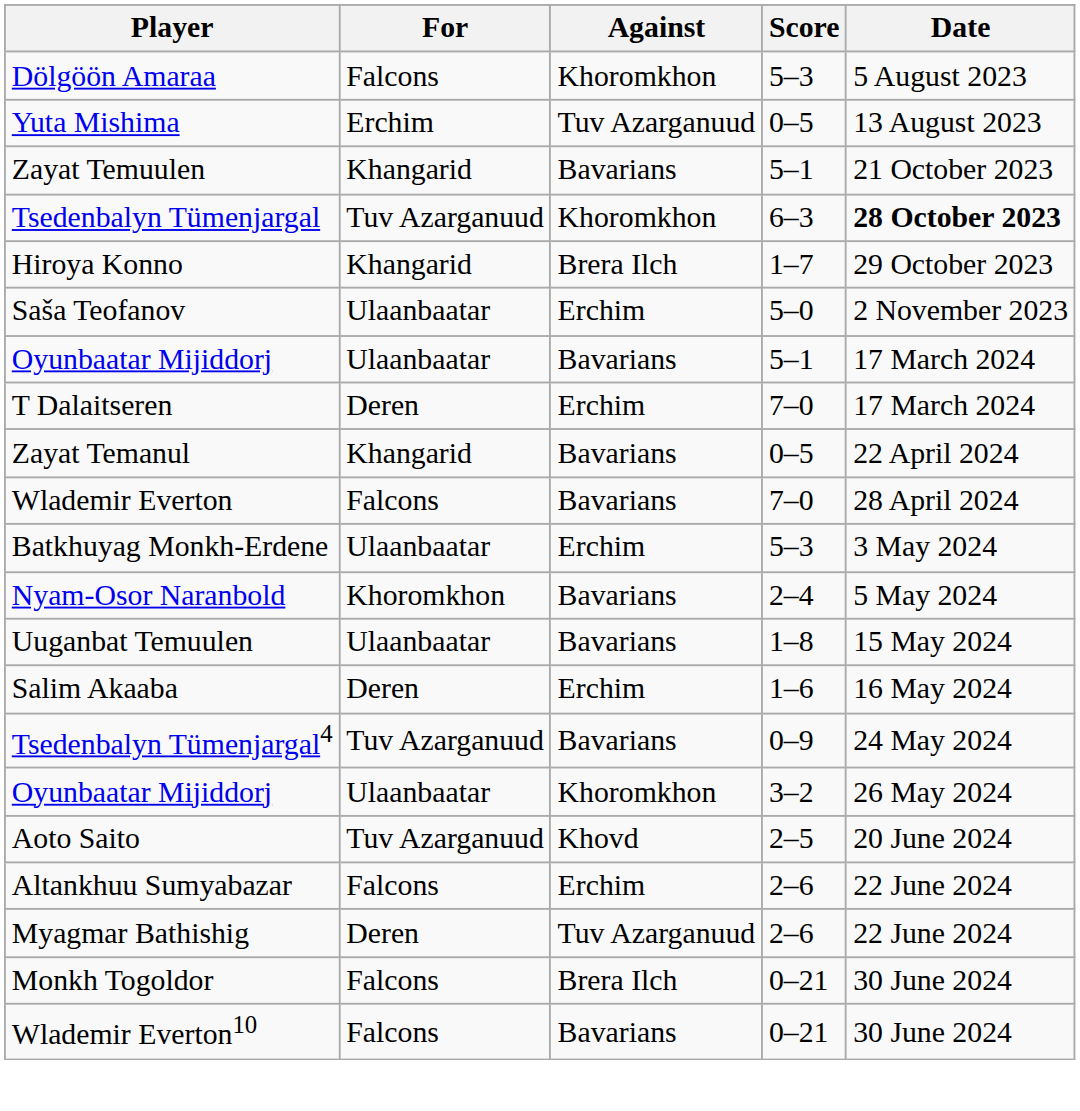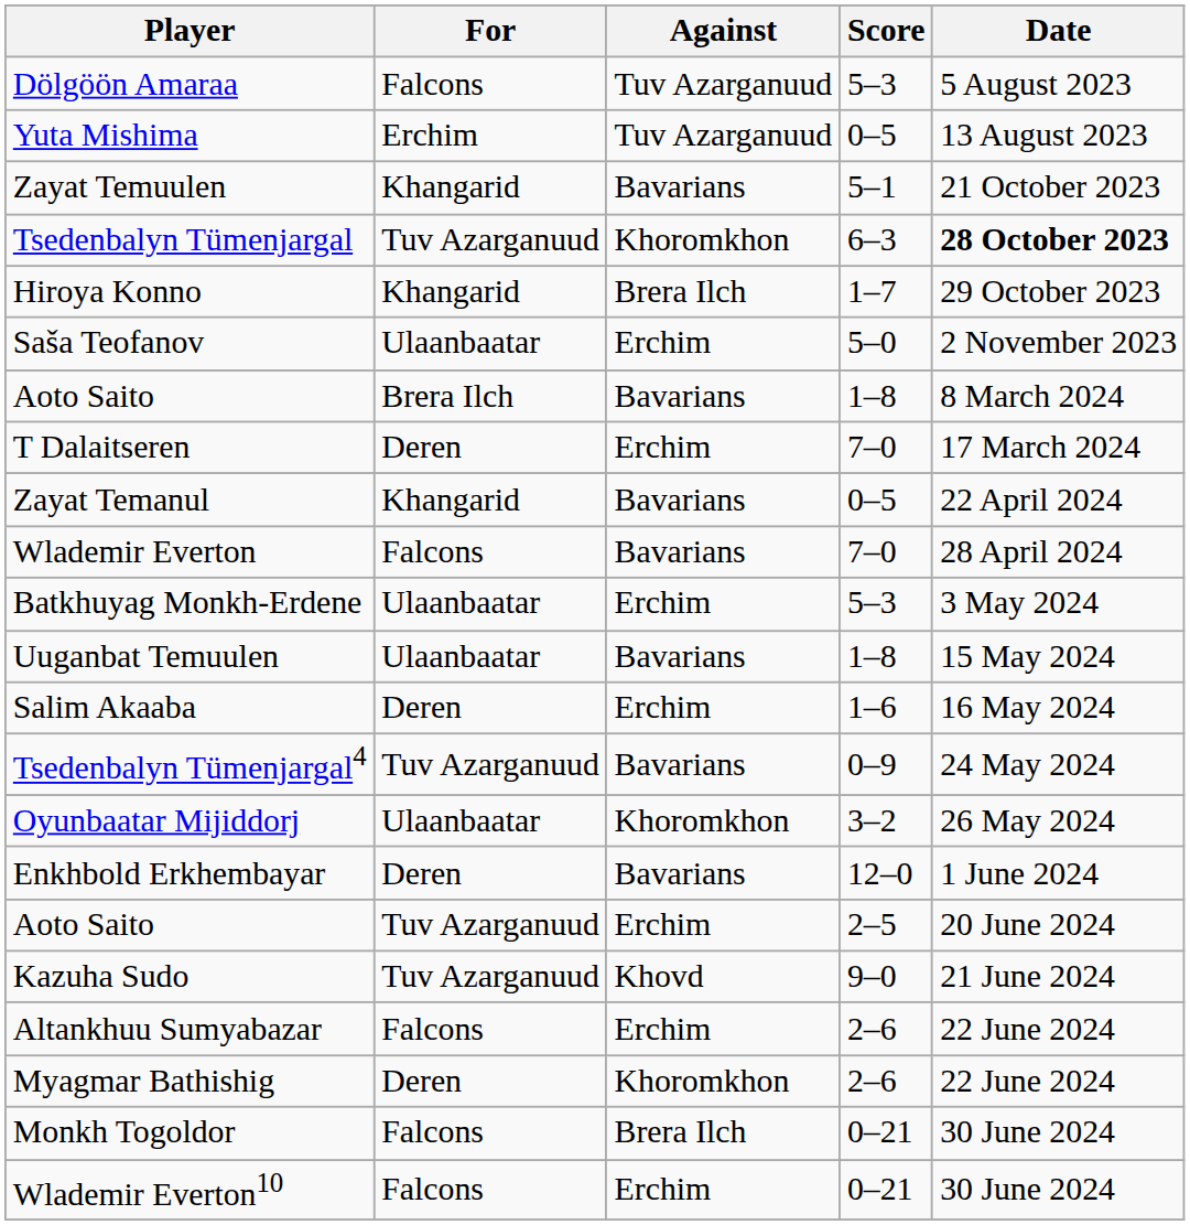 <table class="wikitable">
 <tr>
 <th>Player</th>
 <th>For</th>
 <th>Against</th>
 <th>Score</th>
 <th>Date</th>
 </tr>
 <tr>
 <td> <a href='#'>Dölgöön Amaraa</a></td>
 <td>Falcons</td>
-<td>Khoromkhon</td>
+<td>Tuv Azarganuud</td>
 <td>5–3</td>
 <td>5 August 2023</td>
 </tr>
 <tr>
 <td> <a href='#'>Yuta Mishima</a></td>
 <td>Erchim</td>
 <td>Tuv Azarganuud</td>
 <td>0–5</td>
 <td>13 August 2023</td>
 </tr>
 <tr>
 <td> Zayat Temuulen</td>
 <td>Khangarid</td>
 <td>Bavarians</td>
 <td>5–1</td>
 <td>21 October 2023</td>
 </tr>
 <tr>
 <td> <a href='#'>Tsedenbalyn Tümenjargal</a></td>
 <td>Tuv Azarganuud</td>
 <td>Khoromkhon</td>
 <td>6–3</td>
 <td><strong>28 October 2023</strong></td>
 </tr>
 <tr>
 <td> Hiroya Konno</td>
 <td>Khangarid</td>
 <td>Brera Ilch</td>
 <td>1–7</td>
 <td>29 October 2023</td>
 </tr>
 <tr>
 <td> Saša Teofanov</td>
 <td>Ulaanbaatar</td>
 <td>Erchim</td>
 <td>5–0</td>
 <td>2 November 2023</td>
 </tr>
 <tr>
-<td> <a href='#'>Oyunbaatar Mijiddorj</a></td>
-<td>Ulaanbaatar</td>
+<td> Aoto Saito</td>
+<td>Brera Ilch</td>
 <td>Bavarians</td>
-<td>5–1</td>
-<td>17 March 2024</td>
+<td>1–8</td>
+<td>8 March 2024</td>
 </tr>
 <tr>
 <td> T Dalaitseren</td>
 <td>Deren</td>
 <td>Erchim</td>
 <td>7–0</td>
 <td>17 March 2024</td>
 </tr>
 <tr>
 <td> Zayat Temanul</td>
 <td>Khangarid</td>
 <td>Bavarians</td>
 <td>0–5</td>
 <td>22 April 2024</td>
 </tr>
 <tr>
 <td> Wlademir Everton</td>
 <td>Falcons</td>
 <td>Bavarians</td>
 <td>7–0</td>
 <td>28 April 2024</td>
 </tr>
 <tr>
 <td> Batkhuyag Monkh-Erdene</td>
 <td>Ulaanbaatar</td>
 <td>Erchim</td>
 <td>5–3</td>
 <td>3 May 2024</td>
 </tr>
 <tr>
-<td> <a href='#'>Nyam-Osor Naranbold</a></td>
-<td>Khoromkhon</td>
-<td>Bavarians</td>
-<td>2–4</td>
-<td>5 May 2024</td>
-</tr>
-<tr>
 <td> Uuganbat Temuulen</td>
 <td>Ulaanbaatar</td>
 <td>Bavarians</td>
 <td>1–8</td>
 <td>15 May 2024</td>
 </tr>
 <tr>
 <td> Salim Akaaba</td>
 <td>Deren</td>
 <td>Erchim</td>
 <td>1–6</td>
 <td>16 May 2024</td>
 </tr>
 <tr>
 <td> <a href='#'>Tsedenbalyn Tümenjargal</a><sup>4</sup></td>
 <td>Tuv Azarganuud</td>
 <td>Bavarians</td>
 <td>0–9</td>
 <td>24 May 2024</td>
 </tr>
 <tr>
 <td> <a href='#'>Oyunbaatar Mijiddorj</a></td>
 <td>Ulaanbaatar</td>
 <td>Khoromkhon</td>
 <td>3–2</td>
 <td>26 May 2024</td>
 </tr>
 <tr>
+<td> Enkhbold Erkhembayar</td>
+<td>Deren</td>
+<td>Bavarians</td>
+<td>12–0</td>
+<td>1 June 2024</td>
+</tr>
+<tr>
 <td> Aoto Saito</td>
 <td>Tuv Azarganuud</td>
-<td>Khovd</td>
+<td>Erchim</td>
 <td>2–5</td>
 <td>20 June 2024</td>
+</tr>
+<tr>
+<td> Kazuha Sudo</td>
+<td>Tuv Azarganuud</td>
+<td>Khovd</td>
+<td>9–0</td>
+<td>21 June 2024</td>
 </tr>
 <tr>
 <td> Altankhuu Sumyabazar</td>
 <td>Falcons</td>
 <td>Erchim</td>
 <td>2–6</td>
 <td>22 June 2024</td>
 </tr>
 <tr>
 <td> Myagmar Bathishig</td>
 <td>Deren</td>
-<td>Tuv Azarganuud</td>
+<td>Khoromkhon</td>
 <td>2–6</td>
 <td>22 June 2024</td>
 </tr>
 <tr>
 <td> Monkh Togoldor</td>
 <td>Falcons</td>
 <td>Brera Ilch</td>
 <td>0–21</td>
 <td>30 June 2024</td>
 </tr>
 <tr>
 <td> Wlademir Everton<sup>10</sup></td>
 <td>Falcons</td>
-<td>Bavarians</td>
+<td>Erchim</td>
 <td>0–21</td>
 <td>30 June 2024</td>
 </tr>
 </table>
